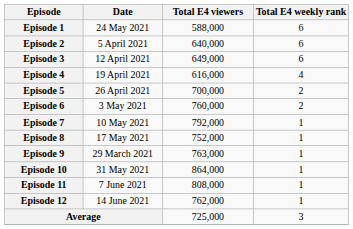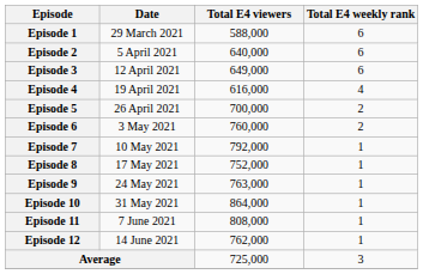 <table class="wikitable sortable" style="text-align:center">
 <tr>
 <th scope="col" style="width:120px;">Episode</th>
 <th scope="col" style="width:120px;">Date</th>
 <th scope="col" style="width:140px;">Total E4 viewers</th>
 <th>Total E4 weekly rank</th>
 </tr>
 <tr>
 <th scope="row">Episode 1</th>
-<td>24 May 2021</td>
+<td>29 March 2021</td>
 <td>588,000</td>
 <td>6</td>
 </tr>
 <tr>
 <th scope="row">Episode 2</th>
 <td>5 April 2021</td>
 <td>640,000</td>
 <td>6</td>
 </tr>
 <tr>
 <th scope="row">Episode 3</th>
 <td>12 April 2021</td>
 <td>649,000</td>
 <td>6</td>
 </tr>
 <tr>
 <th scope="row">Episode 4</th>
 <td>19 April 2021</td>
 <td>616,000</td>
 <td>4</td>
 </tr>
 <tr>
 <th scope="row">Episode 5</th>
 <td>26 April 2021</td>
 <td>700,000</td>
 <td>2</td>
 </tr>
 <tr>
 <th scope="row">Episode 6</th>
 <td>3 May 2021</td>
 <td>760,000</td>
 <td>2</td>
 </tr>
 <tr>
 <th scope="row">Episode 7</th>
 <td>10 May 2021</td>
 <td>792,000</td>
 <td>1</td>
 </tr>
 <tr>
 <th scope="row">Episode 8</th>
 <td>17 May 2021</td>
 <td>752,000</td>
 <td>1</td>
 </tr>
 <tr>
 <th scope="row">Episode 9</th>
-<td>29 March 2021</td>
+<td>24 May 2021</td>
 <td>763,000</td>
 <td>1</td>
 </tr>
 <tr>
 <th scope="row">Episode 10</th>
 <td>31 May 2021</td>
 <td>864,000</td>
 <td>1</td>
 </tr>
 <tr>
 <th scope="row">Episode 11</th>
 <td>7 June 2021</td>
 <td>808,000</td>
 <td>1</td>
 </tr>
 <tr>
 <th scope="row">Episode 12</th>
 <td>14 June 2021</td>
 <td>762,000</td>
 <td>1</td>
 </tr>
 <tr>
 <th scope="row" colspan="2">Average</th>
 <td>725,000</td>
 <td>3</td>
 </tr>
 <tr>
 </tr>
 </table>
